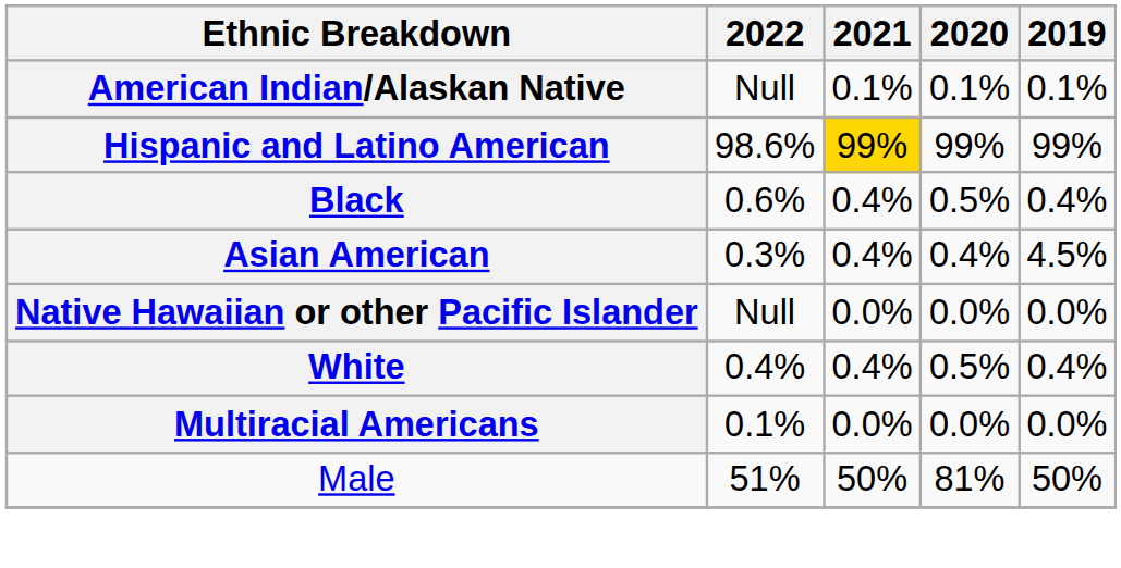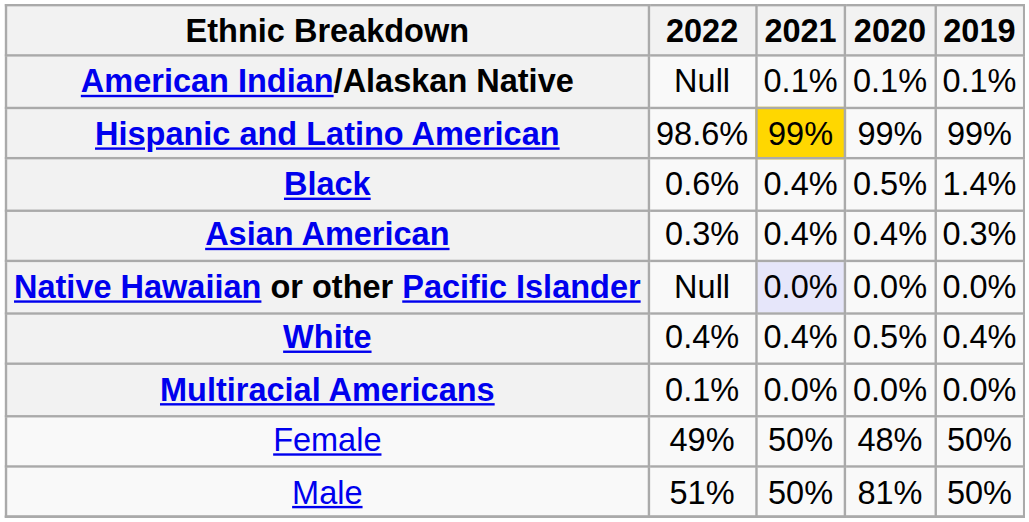 <table class="wikitable" style="text-align:center; float:right; font-size:85%; margin-left:2em; margin:auto;" class="wikitable sortable">
 <tr>
 <th><strong>Ethnic Breakdown</strong></th>
 <th><strong>2022</strong> </th>
 <th><strong>2021</strong> </th>
 <th><strong>2020</strong> </th>
 <th><strong>2019</strong></th>
 </tr>
 <tr>
 <th><a href='#'>American Indian</a>/Alaskan Native</th>
 <td>Null</td>
 <td>0.1%</td>
 <td>0.1%</td>
 <td>0.1%</td>
 </tr>
 <tr>
 <th><a href='#'>Hispanic and Latino American</a></th>
 <td>98.6%</td>
 <td style="background: gold;">99%</td>
 <td>99%</td>
 <td>99%</td>
 </tr>
 <tr>
 <th><a href='#'>Black</a></th>
 <td>0.6%</td>
 <td>0.4%</td>
 <td>0.5%</td>
-<td>0.4%</td>
+<td>1.4%</td>
 </tr>
 <tr>
 <th><a href='#'>Asian American</a></th>
 <td>0.3%</td>
 <td>0.4%</td>
 <td>0.4%</td>
-<td>4.5%</td>
+<td>0.3%</td>
 </tr>
 <tr>
 <th><a href='#'>Native Hawaiian</a> or other <a href='#'>Pacific Islander</a></th>
 <td>Null</td>
-<td>0.0%</td>
+<td style="background: lavender;">0.0%</td>
 <td>0.0%</td>
 <td>0.0%</td>
 </tr>
 <tr>
 <th><a href='#'>White</a></th>
 <td>0.4%</td>
 <td>0.4%</td>
 <td>0.5%</td>
 <td>0.4%</td>
 </tr>
 <tr>
 <th><a href='#'>Multiracial Americans</a></th>
 <td>0.1%</td>
 <td>0.0%</td>
 <td>0.0%</td>
 <td>0.0%</td>
 </tr>
 <tr>
+<td><a href='#'>Female</a></td>
+<td>49%</td>
+<td>50%</td>
+<td>48%</td>
+<td>50%</td>
+</tr>
+<tr>
 <td><a href='#'>Male</a></td>
 <td>51%</td>
 <td>50%</td>
 <td>81%</td>
 <td>50%</td>
 </tr>
 <tr>
 </tr>
 </table>
